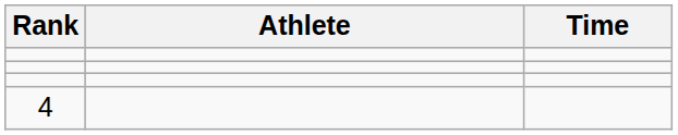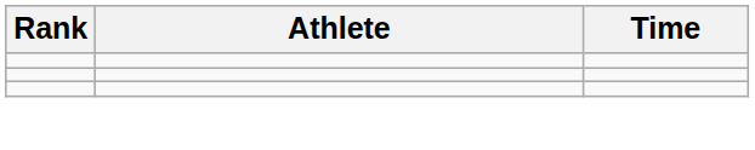 <table class=wikitable style="text-align:center">
 <tr>
 <th width=40>Rank</th>
 <th width=250>Athlete</th>
 <th width=80>Time</th>
 </tr>
 <tr>
 <td></td>
 <td align=left></td>
 <td></td>
 </tr>
 <tr>
 <td></td>
 <td align=left></td>
 <td></td>
 </tr>
 <tr>
 <td></td>
 <td align=left></td>
 <td></td>
 </tr>
-<tr>
-<td>4</td>
-<td align=left></td>
-<td></td>
-</tr>
 </table>
